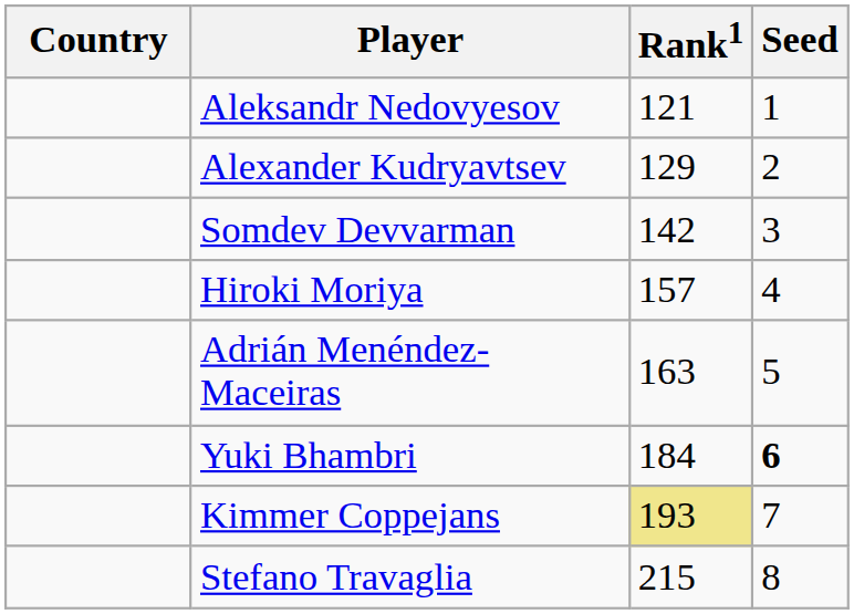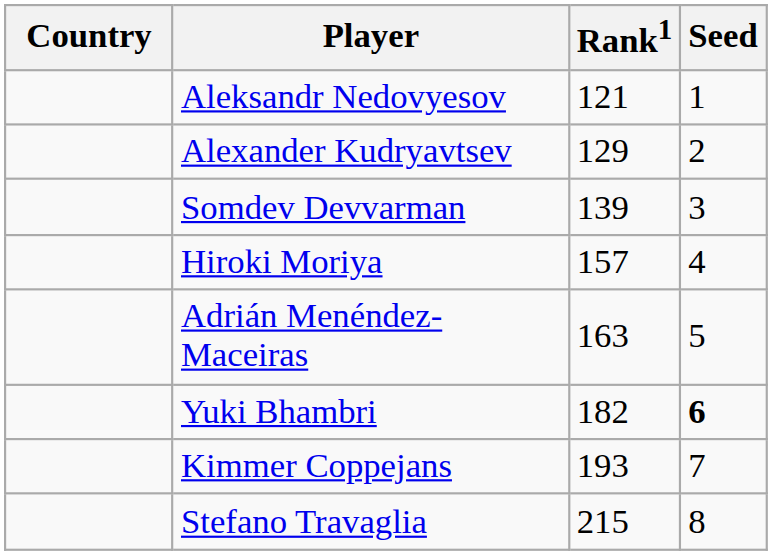 <table class="sortable wikitable">
 <tr>
 <th width="70">Country</th>
 <th width="175">Player</th>
 <th>Rank<sup>1</sup></th>
 <th>Seed</th>
 </tr>
 <tr>
 <td></td>
 <td><a href='#'>Aleksandr Nedovyesov</a></td>
 <td>121</td>
 <td>1</td>
 </tr>
 <tr>
 <td></td>
 <td><a href='#'>Alexander Kudryavtsev</a></td>
 <td>129</td>
 <td>2</td>
 </tr>
 <tr>
 <td></td>
 <td><a href='#'>Somdev Devvarman</a></td>
-<td>142</td>
+<td>139</td>
 <td>3</td>
 </tr>
 <tr>
 <td></td>
 <td><a href='#'>Hiroki Moriya</a></td>
 <td>157</td>
 <td>4</td>
 </tr>
 <tr>
 <td></td>
 <td><a href='#'>Adrián Menéndez-Maceiras</a></td>
 <td>163</td>
 <td>5</td>
 </tr>
 <tr>
 <td></td>
 <td><a href='#'>Yuki Bhambri</a></td>
-<td>184</td>
+<td>182</td>
 <td><strong>6</strong></td>
 </tr>
 <tr>
 <td></td>
 <td><a href='#'>Kimmer Coppejans</a></td>
-<td style="background: khaki;">193</td>
+<td>193</td>
 <td>7</td>
 </tr>
 <tr>
 <td></td>
 <td><a href='#'>Stefano Travaglia</a></td>
 <td>215</td>
 <td>8</td>
 </tr>
 </table>
